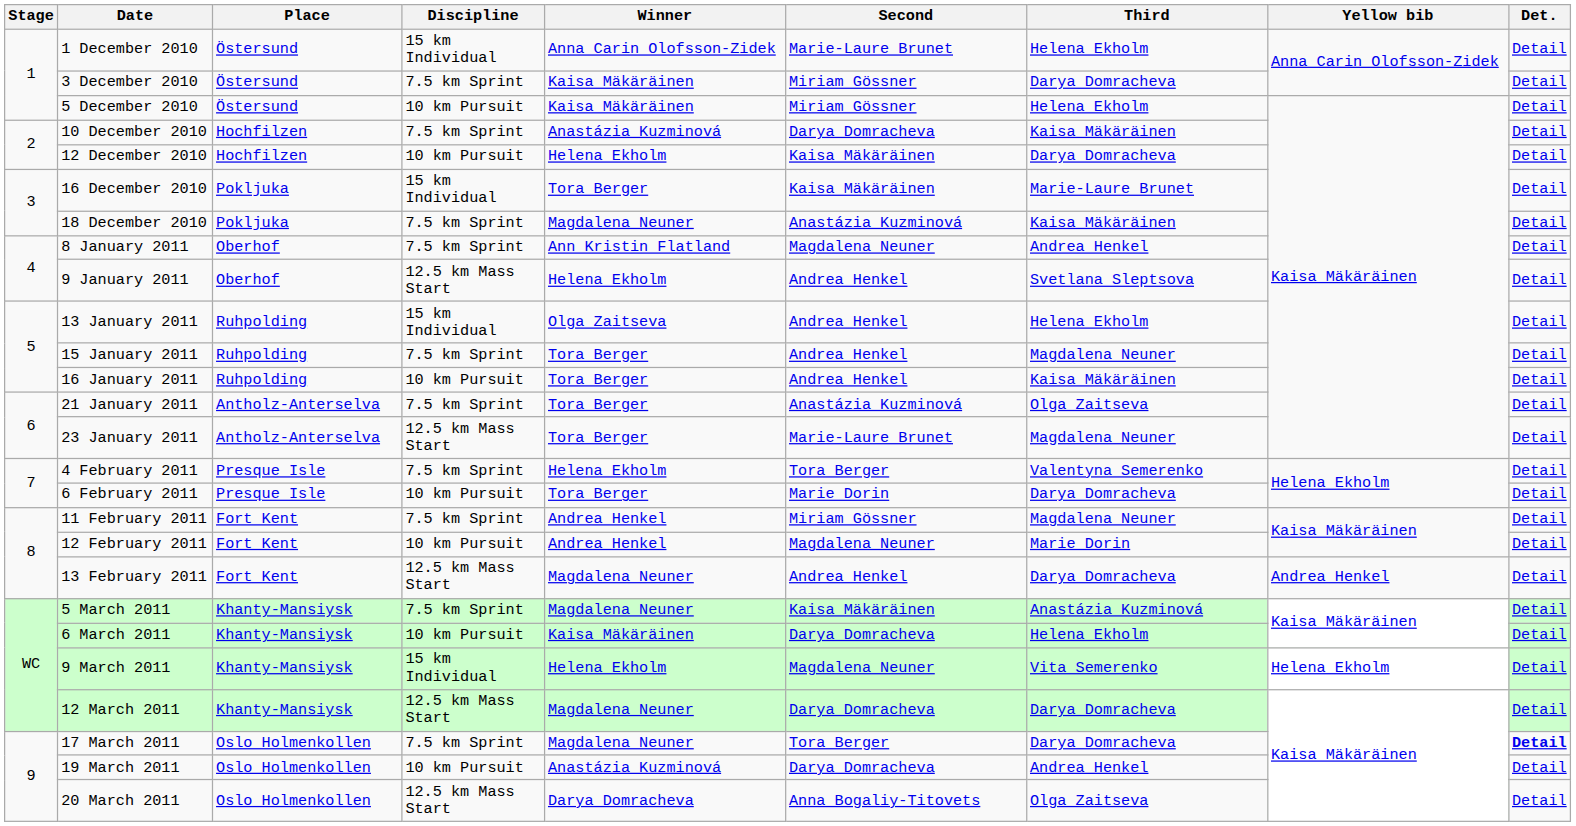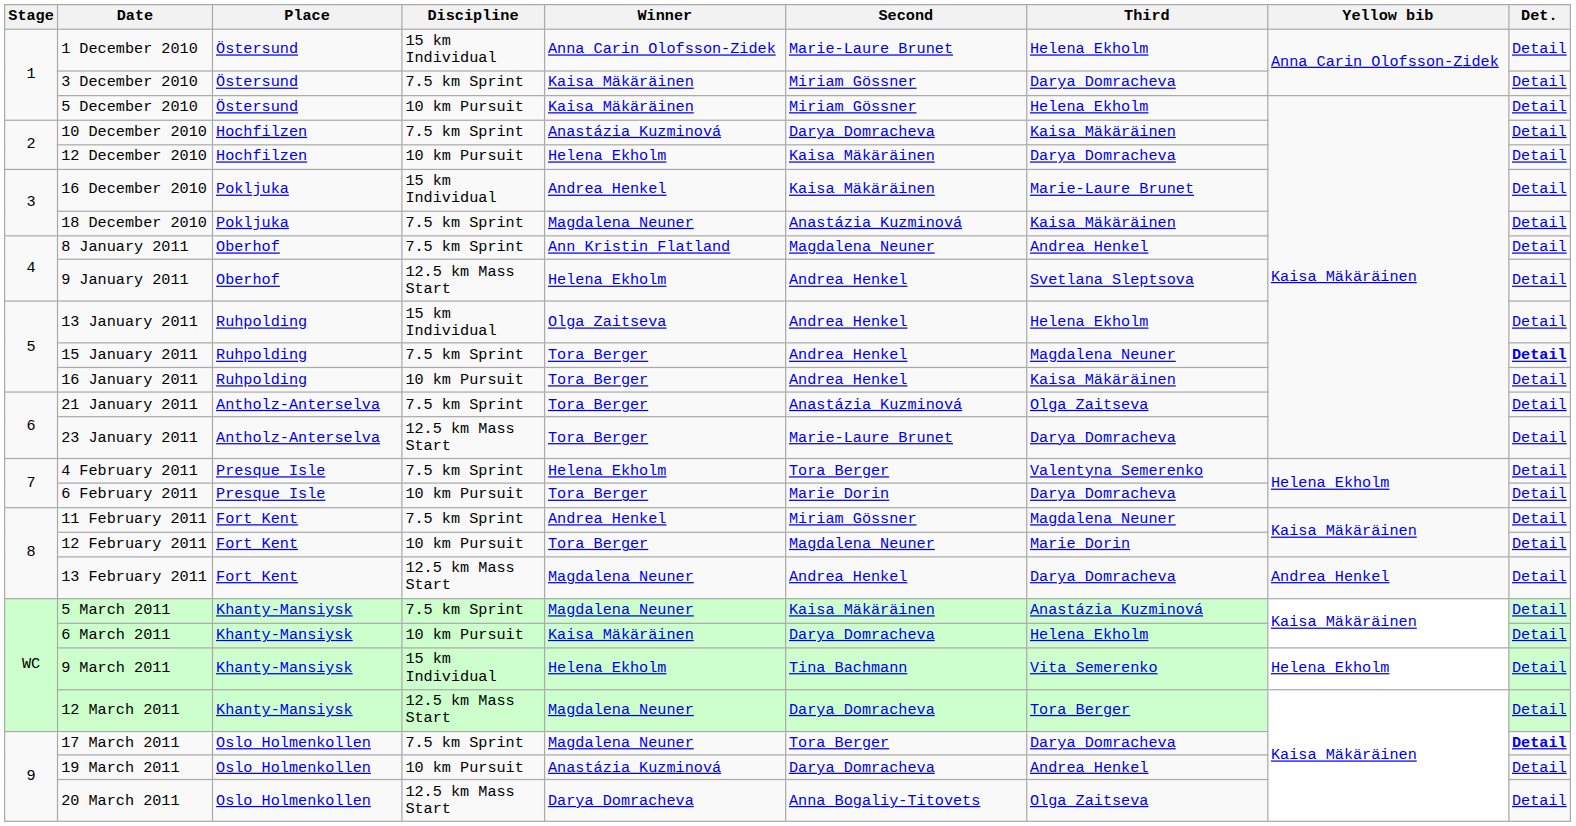 <table class="wikitable" style="font-size:95%;">
 <tr>
 <th width="10">Stage</th>
 <th width="120">Date</th>
 <th width="148">Place</th>
 <th width="110">Discipline</th>
 <th width="190">Winner</th>
 <th width="190">Second</th>
 <th width="190">Third</th>
 <th width="190">Yellow bib <br> </th>
 <th width="8">Det.</th>
 </tr>
 <tr>
 <td align=center rowspan="3">1</td>
 <td>1 December 2010</td>
 <td> <a href='#'>Östersund</a></td>
 <td>15 km Individual</td>
 <td> <a href='#'>Anna Carin Olofsson-Zidek</a></td>
 <td> <a href='#'>Marie-Laure Brunet</a></td>
 <td> <a href='#'>Helena Ekholm</a></td>
 <td rowspan="2"> <a href='#'>Anna Carin Olofsson-Zidek</a></td>
 <td><a href='#'>Detail</a></td>
 </tr>
 <tr>
 <td>3 December 2010</td>
 <td> <a href='#'>Östersund</a></td>
 <td>7.5 km Sprint</td>
 <td> <a href='#'>Kaisa Mäkäräinen</a></td>
 <td> <a href='#'>Miriam Gössner</a></td>
 <td> <a href='#'>Darya Domracheva</a></td>
 <td><a href='#'>Detail</a></td>
 </tr>
 <tr>
 <td>5 December 2010</td>
 <td> <a href='#'>Östersund</a></td>
 <td>10 km Pursuit</td>
 <td> <a href='#'>Kaisa Mäkäräinen</a></td>
 <td> <a href='#'>Miriam Gössner</a></td>
 <td> <a href='#'>Helena Ekholm</a></td>
 <td rowspan="12"> <a href='#'>Kaisa Mäkäräinen</a></td>
 <td><a href='#'>Detail</a></td>
 </tr>
 <tr>
 <td align=center rowspan="2">2</td>
 <td>10 December 2010</td>
 <td> <a href='#'>Hochfilzen</a></td>
 <td>7.5 km Sprint</td>
 <td> <a href='#'>Anastázia Kuzminová</a></td>
 <td> <a href='#'>Darya Domracheva</a></td>
 <td> <a href='#'>Kaisa Mäkäräinen</a></td>
 <td><a href='#'>Detail</a></td>
 </tr>
 <tr>
 <td>12 December 2010</td>
 <td> <a href='#'>Hochfilzen</a></td>
 <td>10 km Pursuit</td>
 <td> <a href='#'>Helena Ekholm</a></td>
 <td> <a href='#'>Kaisa Mäkäräinen</a></td>
 <td> <a href='#'>Darya Domracheva</a></td>
 <td><a href='#'>Detail</a></td>
 </tr>
 <tr>
 <td align=center rowspan="2">3</td>
 <td>16 December 2010</td>
 <td> <a href='#'>Pokljuka</a></td>
 <td>15 km Individual</td>
-<td> <a href='#'>Tora Berger</a></td>
+<td> <a href='#'>Andrea Henkel</a></td>
 <td> <a href='#'>Kaisa Mäkäräinen</a></td>
 <td> <a href='#'>Marie-Laure Brunet</a></td>
 <td><a href='#'>Detail</a></td>
 </tr>
 <tr>
 <td>18 December 2010</td>
 <td> <a href='#'>Pokljuka</a></td>
 <td>7.5 km Sprint</td>
 <td> <a href='#'>Magdalena Neuner</a></td>
 <td> <a href='#'>Anastázia Kuzminová</a></td>
 <td> <a href='#'>Kaisa Mäkäräinen</a></td>
 <td><a href='#'>Detail</a></td>
 </tr>
 <tr>
 <td align=center rowspan="2">4</td>
 <td>8 January 2011</td>
 <td> <a href='#'>Oberhof</a></td>
 <td>7.5 km Sprint</td>
 <td> <a href='#'>Ann Kristin Flatland</a></td>
 <td> <a href='#'>Magdalena Neuner</a></td>
 <td> <a href='#'>Andrea Henkel</a></td>
 <td><a href='#'>Detail</a></td>
 </tr>
 <tr>
 <td>9 January 2011</td>
 <td> <a href='#'>Oberhof</a></td>
 <td>12.5 km Mass Start</td>
 <td> <a href='#'>Helena Ekholm</a></td>
 <td> <a href='#'>Andrea Henkel</a></td>
 <td> <a href='#'>Svetlana Sleptsova</a></td>
 <td><a href='#'>Detail</a></td>
 </tr>
 <tr>
 <td align=center rowspan="3">5</td>
 <td>13 January 2011</td>
 <td> <a href='#'>Ruhpolding</a></td>
 <td>15 km Individual</td>
 <td> <a href='#'>Olga Zaitseva</a></td>
 <td> <a href='#'>Andrea Henkel</a></td>
 <td> <a href='#'>Helena Ekholm</a></td>
 <td><a href='#'>Detail</a></td>
 </tr>
 <tr>
 <td>15 January 2011</td>
 <td> <a href='#'>Ruhpolding</a></td>
 <td>7.5 km Sprint</td>
 <td> <a href='#'>Tora Berger</a></td>
 <td> <a href='#'>Andrea Henkel</a></td>
 <td> <a href='#'>Magdalena Neuner</a></td>
-<td><a href='#'>Detail</a></td>
+<td><strong><a href='#'>Detail</a></strong></td>
 </tr>
 <tr>
 <td>16 January 2011</td>
 <td> <a href='#'>Ruhpolding</a></td>
 <td>10 km Pursuit</td>
 <td> <a href='#'>Tora Berger</a></td>
 <td> <a href='#'>Andrea Henkel</a></td>
 <td> <a href='#'>Kaisa Mäkäräinen</a></td>
 <td><a href='#'>Detail</a></td>
 </tr>
 <tr>
 <td align=center rowspan="2">6</td>
 <td>21 January 2011</td>
 <td> <a href='#'>Antholz-Anterselva</a></td>
 <td>7.5 km Sprint</td>
 <td> <a href='#'>Tora Berger</a></td>
 <td> <a href='#'>Anastázia Kuzminová</a></td>
 <td> <a href='#'>Olga Zaitseva</a></td>
 <td><a href='#'>Detail</a></td>
 </tr>
 <tr>
 <td>23 January 2011</td>
 <td> <a href='#'>Antholz-Anterselva</a></td>
 <td>12.5 km Mass Start</td>
 <td> <a href='#'>Tora Berger</a></td>
 <td> <a href='#'>Marie-Laure Brunet</a></td>
-<td> <a href='#'>Magdalena Neuner</a></td>
+<td> <a href='#'>Darya Domracheva</a></td>
 <td><a href='#'>Detail</a></td>
 </tr>
 <tr>
 <td align=center rowspan="2">7</td>
 <td>4 February 2011</td>
 <td> <a href='#'>Presque Isle</a></td>
 <td>7.5 km Sprint</td>
 <td> <a href='#'>Helena Ekholm</a></td>
 <td> <a href='#'>Tora Berger</a></td>
 <td> <a href='#'>Valentyna Semerenko</a></td>
 <td rowspan="2"> <a href='#'>Helena Ekholm</a></td>
 <td><a href='#'>Detail</a></td>
 </tr>
 <tr>
 <td>6 February 2011</td>
 <td> <a href='#'>Presque Isle</a></td>
 <td>10 km Pursuit</td>
 <td> <a href='#'>Tora Berger</a></td>
 <td> <a href='#'>Marie Dorin</a></td>
 <td> <a href='#'>Darya Domracheva</a></td>
 <td><a href='#'>Detail</a></td>
 </tr>
 <tr>
 <td align=center rowspan="3">8</td>
 <td>11 February 2011</td>
 <td> <a href='#'>Fort Kent</a></td>
 <td>7.5 km Sprint</td>
 <td> <a href='#'>Andrea Henkel</a></td>
 <td> <a href='#'>Miriam Gössner</a></td>
 <td> <a href='#'>Magdalena Neuner</a></td>
 <td rowspan="2"> <a href='#'>Kaisa Mäkäräinen</a></td>
 <td><a href='#'>Detail</a></td>
 </tr>
 <tr>
 <td>12 February 2011</td>
 <td> <a href='#'>Fort Kent</a></td>
 <td>10 km Pursuit</td>
-<td> <a href='#'>Andrea Henkel</a></td>
+<td> <a href='#'>Tora Berger</a></td>
 <td> <a href='#'>Magdalena Neuner</a></td>
 <td> <a href='#'>Marie Dorin</a></td>
 <td><a href='#'>Detail</a></td>
 </tr>
 <tr>
 <td>13 February 2011</td>
 <td> <a href='#'>Fort Kent</a></td>
 <td>12.5 km Mass Start</td>
 <td> <a href='#'>Magdalena Neuner</a></td>
 <td> <a href='#'>Andrea Henkel</a></td>
 <td> <a href='#'>Darya Domracheva</a></td>
 <td> <a href='#'>Andrea Henkel</a></td>
 <td><a href='#'>Detail</a></td>
 </tr>
 <tr style="background:#CCFFCC">
 <td align=center rowspan="4">WC</td>
 <td>5 March 2011</td>
 <td> <a href='#'>Khanty-Mansiysk</a></td>
 <td>7.5 km Sprint</td>
 <td> <a href='#'>Magdalena Neuner</a></td>
 <td> <a href='#'>Kaisa Mäkäräinen</a></td>
 <td> <a href='#'>Anastázia Kuzminová</a></td>
 <td rowspan="2" style="background:white"> <a href='#'>Kaisa Mäkäräinen</a></td>
 <td><a href='#'>Detail</a></td>
 </tr>
 <tr style="background:#CCFFCC">
 <td>6 March 2011</td>
 <td> <a href='#'>Khanty-Mansiysk</a></td>
 <td>10 km Pursuit</td>
 <td> <a href='#'>Kaisa Mäkäräinen</a></td>
 <td> <a href='#'>Darya Domracheva</a></td>
 <td> <a href='#'>Helena Ekholm</a></td>
 <td><a href='#'>Detail</a></td>
 </tr>
 <tr style="background:#CCFFCC">
 <td>9 March 2011</td>
 <td> <a href='#'>Khanty-Mansiysk</a></td>
 <td>15 km Individual</td>
 <td> <a href='#'>Helena Ekholm</a></td>
-<td> <a href='#'>Magdalena Neuner</a></td>
+<td> <a href='#'>Tina Bachmann</a></td>
 <td> <a href='#'>Vita Semerenko</a></td>
 <td style="background:white"> <a href='#'>Helena Ekholm</a></td>
 <td><a href='#'>Detail</a></td>
 </tr>
 <tr style="background:#CCFFCC">
 <td>12 March 2011</td>
 <td> <a href='#'>Khanty-Mansiysk</a></td>
 <td>12.5 km Mass Start</td>
 <td> <a href='#'>Magdalena Neuner</a></td>
 <td> <a href='#'>Darya Domracheva</a></td>
-<td> <a href='#'>Darya Domracheva</a></td>
+<td> <a href='#'>Tora Berger</a></td>
 <td rowspan="4" style="background:white"> <a href='#'>Kaisa Mäkäräinen</a></td>
 <td><a href='#'>Detail</a></td>
 </tr>
 <tr>
 <td align=center rowspan="3">9</td>
 <td>17 March 2011</td>
 <td> <a href='#'>Oslo Holmenkollen</a></td>
 <td>7.5 km Sprint</td>
 <td> <a href='#'>Magdalena Neuner</a></td>
 <td> <a href='#'>Tora Berger</a></td>
 <td> <a href='#'>Darya Domracheva</a></td>
 <td><strong><a href='#'>Detail</a></strong></td>
 </tr>
 <tr>
 <td>19 March 2011</td>
 <td> <a href='#'>Oslo Holmenkollen</a></td>
 <td>10 km Pursuit</td>
 <td> <a href='#'>Anastázia Kuzminová</a></td>
 <td> <a href='#'>Darya Domracheva</a></td>
 <td> <a href='#'>Andrea Henkel</a></td>
 <td><a href='#'>Detail</a></td>
 </tr>
 <tr>
 <td>20 March 2011</td>
 <td> <a href='#'>Oslo Holmenkollen</a></td>
 <td>12.5 km Mass Start</td>
 <td> <a href='#'>Darya Domracheva</a></td>
 <td> <a href='#'>Anna Bogaliy-Titovets</a></td>
 <td> <a href='#'>Olga Zaitseva</a></td>
 <td><a href='#'>Detail</a></td>
 </tr>
 </table>
